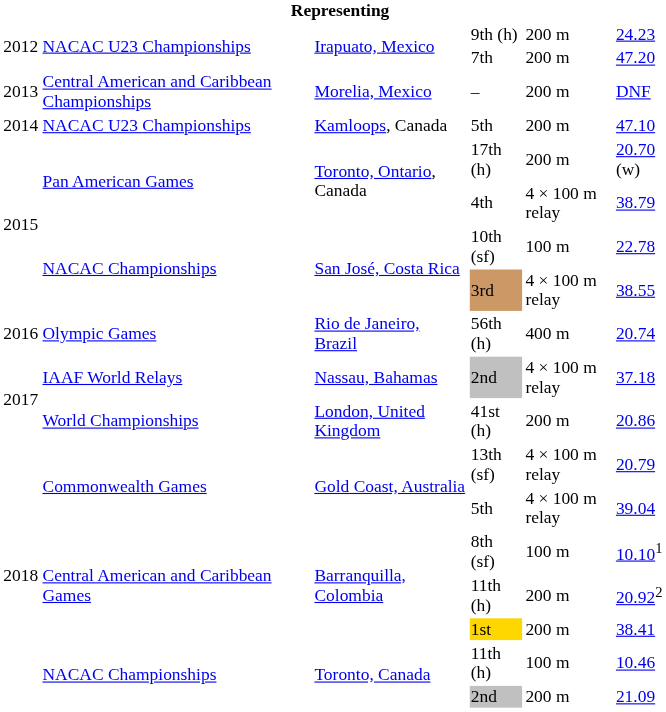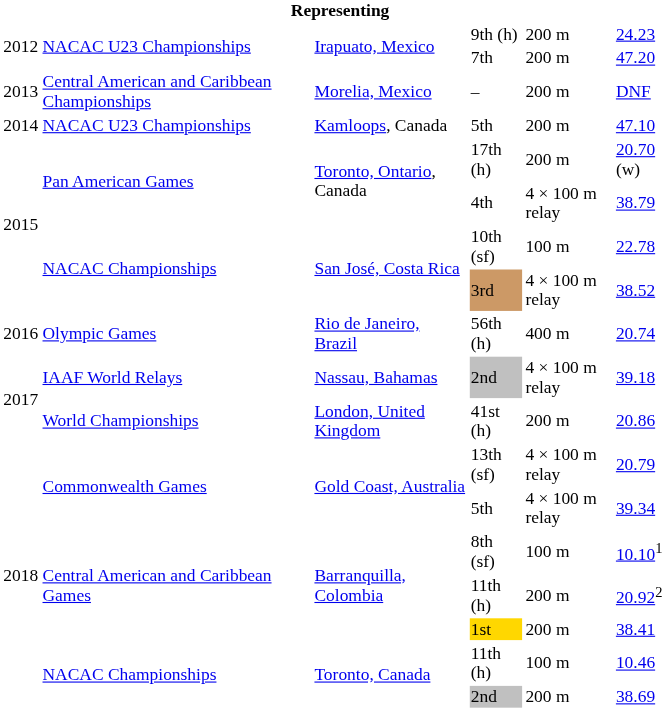 <table>
 <tr>
 <th colspan="6">Representing </th>
 </tr>
 <tr>
 <td rowspan=2>2012</td>
 <td rowspan=2><a href='#'>NACAC U23 Championships</a></td>
 <td rowspan=2><a href='#'>Irapuato, Mexico</a></td>
 <td>9th (h)</td>
 <td>200 m</td>
 <td><a href='#'>24.23</a></td>
 </tr>
 <tr>
 <td>7th</td>
 <td>200 m</td>
 <td><a href='#'>47.20</a></td>
 </tr>
 <tr>
 <td>2013</td>
 <td><a href='#'>Central American and Caribbean Championships</a></td>
 <td><a href='#'>Morelia, Mexico</a></td>
 <td>–</td>
 <td>200 m</td>
 <td><a href='#'>DNF</a></td>
 </tr>
 <tr>
 <td>2014</td>
 <td><a href='#'>NACAC U23 Championships</a></td>
 <td><a href='#'>Kamloops</a>, Canada</td>
 <td>5th</td>
 <td>200 m</td>
 <td><a href='#'>47.10</a></td>
 </tr>
 <tr>
 <td rowspan=4>2015</td>
 <td rowspan=2><a href='#'>Pan American Games</a></td>
 <td rowspan=2><a href='#'>Toronto, Ontario</a>, Canada</td>
 <td>17th (h)</td>
 <td>200 m</td>
 <td><a href='#'>20.70</a> (w)</td>
 </tr>
 <tr>
 <td>4th</td>
 <td>4 × 100 m relay</td>
 <td><a href='#'>38.79</a></td>
 </tr>
 <tr>
 <td rowspan=2><a href='#'>NACAC Championships</a></td>
 <td rowspan=2><a href='#'>San José, Costa Rica</a></td>
 <td>10th (sf)</td>
 <td>100 m</td>
 <td><a href='#'>22.78</a></td>
 </tr>
 <tr>
 <td bgcolor=cc9966>3rd</td>
 <td>4 × 100 m relay</td>
-<td><a href='#'>38.55</a></td>
+<td><a href='#'>38.52</a></td>
 </tr>
 <tr>
 <td>2016</td>
 <td><a href='#'>Olympic Games</a></td>
 <td><a href='#'>Rio de Janeiro, Brazil</a></td>
 <td>56th (h)</td>
 <td>400 m</td>
 <td><a href='#'>20.74</a></td>
 </tr>
 <tr>
 <td rowspan=2>2017</td>
 <td><a href='#'>IAAF World Relays</a></td>
 <td><a href='#'>Nassau, Bahamas</a></td>
 <td bgcolor=silver>2nd</td>
 <td>4 × 100 m relay</td>
-<td><a href='#'>37.18</a></td>
+<td><a href='#'>39.18</a></td>
 </tr>
 <tr>
 <td><a href='#'>World Championships</a></td>
 <td><a href='#'>London, United Kingdom</a></td>
 <td>41st (h)</td>
 <td>200 m</td>
 <td><a href='#'>20.86</a></td>
 </tr>
 <tr>
 <td rowspan=7>2018</td>
 <td rowspan=2><a href='#'>Commonwealth Games</a></td>
 <td rowspan=2><a href='#'>Gold Coast, Australia</a></td>
 <td>13th (sf)</td>
 <td>4 × 100 m relay</td>
 <td><a href='#'>20.79</a></td>
 </tr>
 <tr>
 <td>5th</td>
 <td>4 × 100 m relay</td>
-<td><a href='#'>39.04</a></td>
+<td><a href='#'>39.34</a></td>
 </tr>
 <tr>
 <td rowspan=3><a href='#'>Central American and Caribbean Games</a></td>
 <td rowspan=3><a href='#'>Barranquilla, Colombia</a></td>
 <td>8th (sf)</td>
 <td>100 m</td>
 <td><a href='#'>10.10</a><sup>1</sup></td>
 </tr>
 <tr>
 <td>11th (h)</td>
 <td>200 m</td>
 <td><a href='#'>20.92</a><sup>2</sup></td>
 </tr>
 <tr>
 <td bgcolor=gold>1st</td>
 <td>200 m</td>
 <td><a href='#'>38.41</a></td>
 </tr>
 <tr>
 <td rowspan=2><a href='#'>NACAC Championships</a></td>
 <td rowspan=2><a href='#'>Toronto, Canada</a></td>
 <td>11th (h)</td>
 <td>100 m</td>
 <td><a href='#'>10.46</a></td>
 </tr>
 <tr>
 <td bgcolor=silver>2nd</td>
 <td>200 m</td>
-<td><a href='#'>21.09</a></td>
+<td><a href='#'>38.69</a></td>
 </tr>
 </table>
